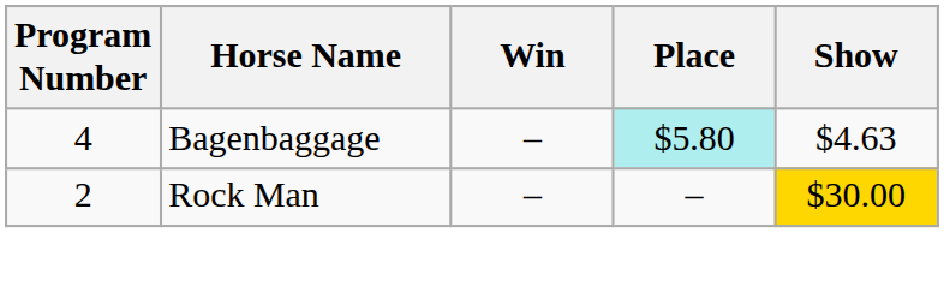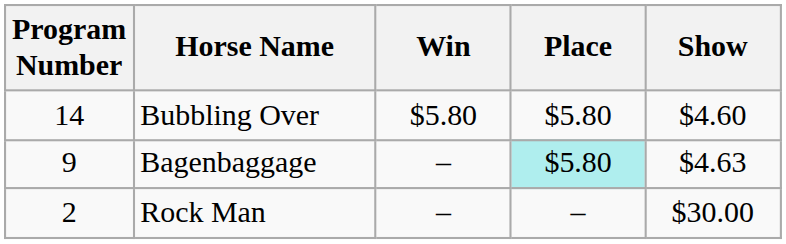 <table class="wikitable sortable" style="font-size:90%">
 <tr>
 <th width="48px">Program<br>Number</th>
 <th width="110px">Horse Name<br></th>
 <th width="58px">Win<br></th>
 <th width="58px">Place<br></th>
 <th width="58px">Show</th>
 </tr>
 <tr>
-<td align=center>4</td>
+<td align=center>14</td>
+<td>Bubbling Over</td>
+<td align=center>$5.80</td>
+<td align=center>$5.80</td>
+<td align=center>$4.60</td>
+</tr>
+<tr>
+<td align=center>9</td>
 <td>Bagenbaggage</td>
 <td align=center>–</td>
 <td align=center style="background: paleturquoise;">$5.80</td>
 <td align=center>$4.63</td>
 </tr>
 <tr>
 <td align=center>2</td>
 <td>Rock Man</td>
 <td align=center>–</td>
 <td align=center>–</td>
-<td align=center style="background: gold;">$30.00</td>
+<td align=center>$30.00</td>
 </tr>
 </table>
